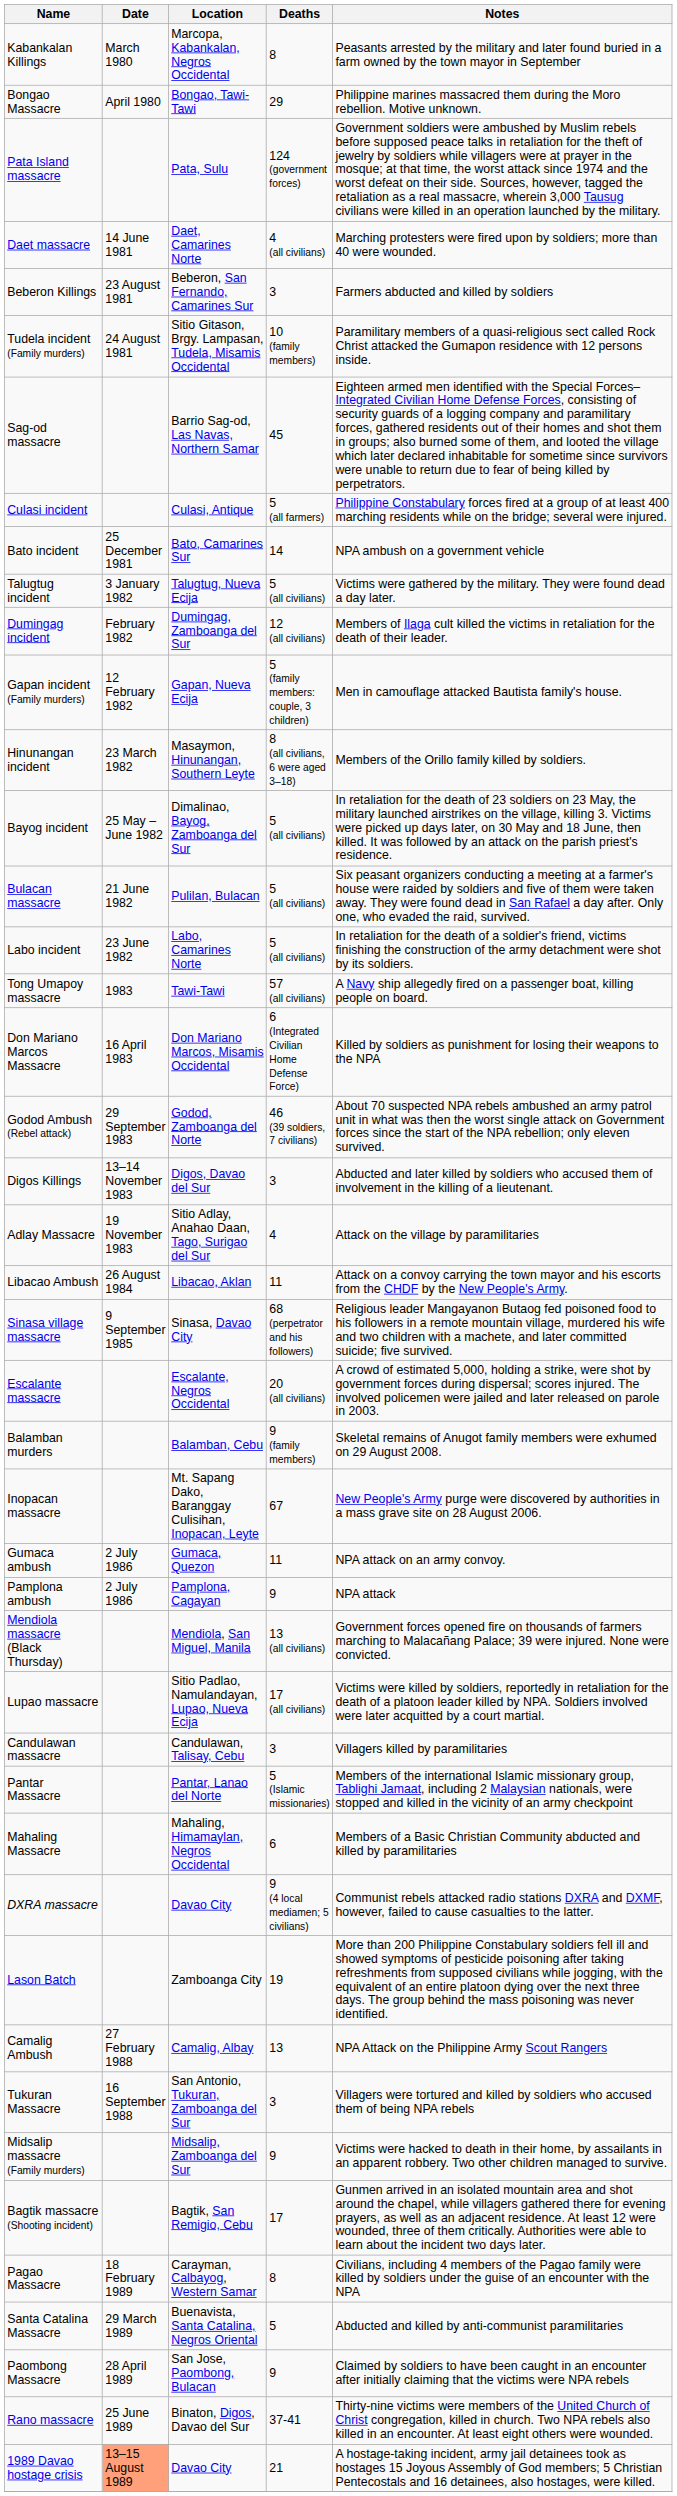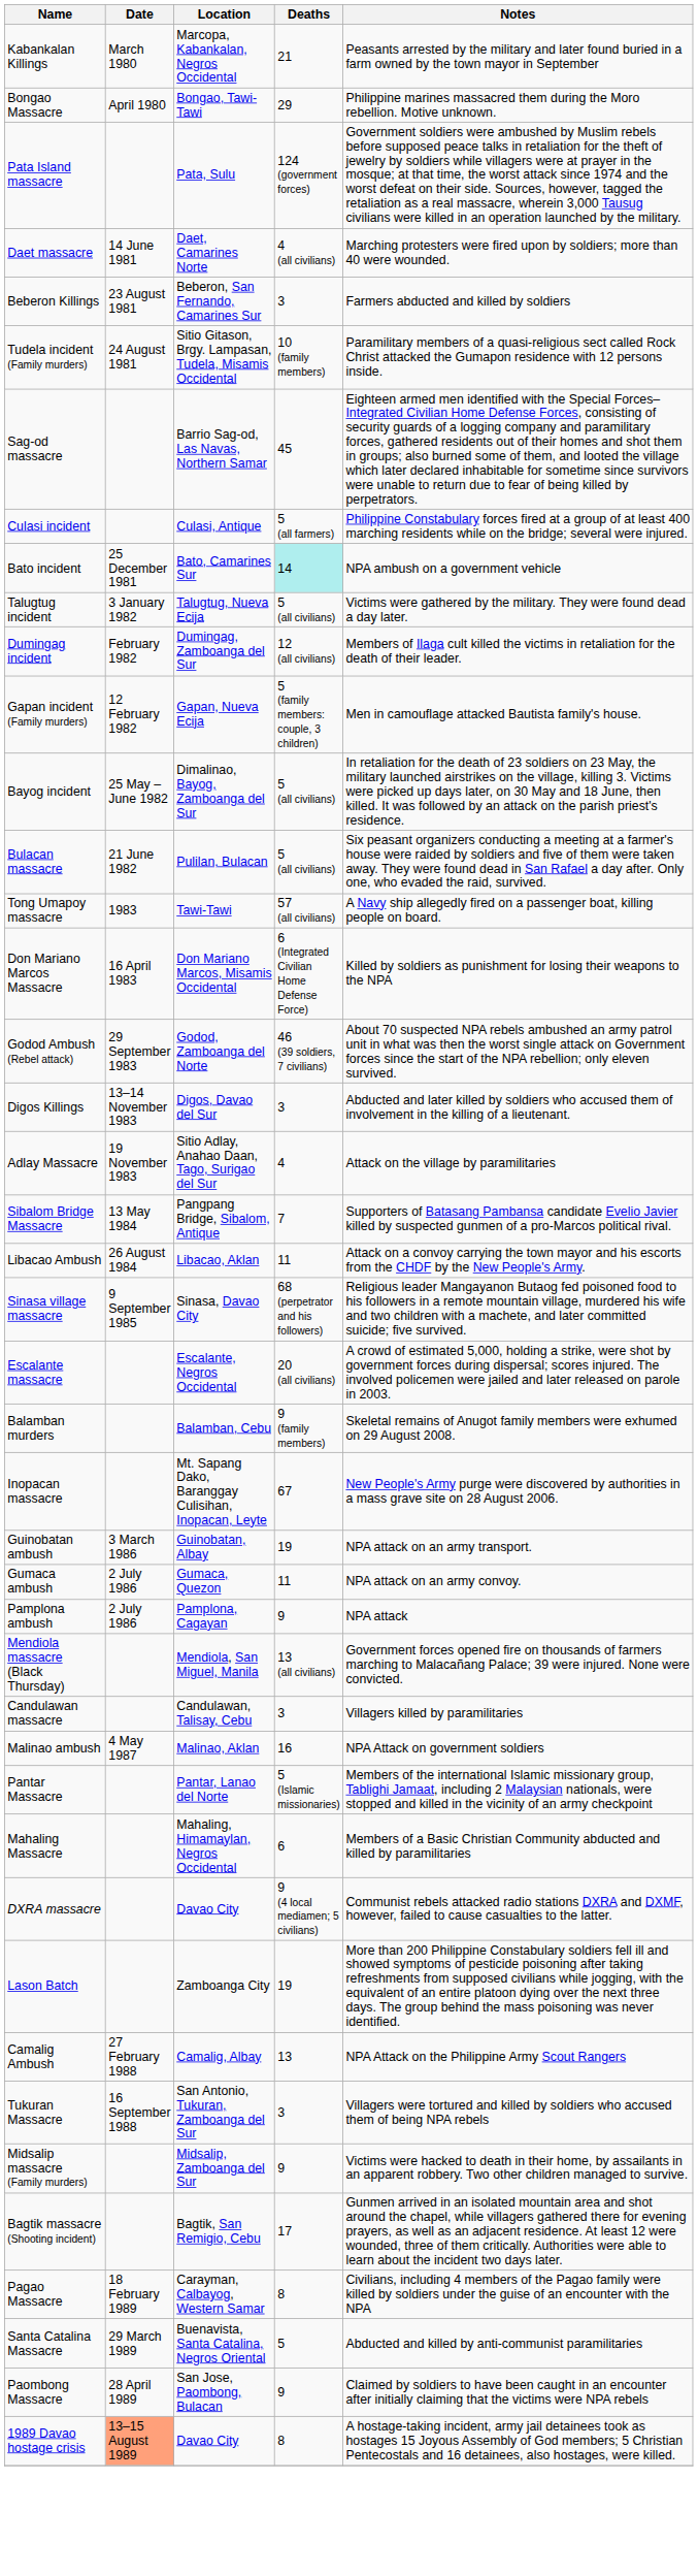 <table class="wikitable sortable">
 <tr>
 <th style="width:120px;">Name</th>
 <th style="width:65px;">Date</th>
 <th style="width:120px;">Location</th>
 <th style="width:75px;" data-sort-type="number">Deaths</th>
 <th class="unsortable">Notes</th>
 </tr>
 <tr>
 <td>Kabankalan Killings</td>
 <td>March 1980</td>
 <td>Marcopa, <a href='#'>Kabankalan, Negros Occidental</a></td>
-<td>8</td>
+<td>21</td>
 <td>Peasants arrested by the military and later found buried in a farm owned by the town mayor in September</td>
 </tr>
 <tr>
 <td>Bongao Massacre</td>
 <td>April 1980</td>
 <td><a href='#'>Bongao, Tawi-Tawi</a></td>
 <td>29</td>
 <td>Philippine marines massacred them during the Moro rebellion. Motive unknown.</td>
 </tr>
 <tr>
 <td><a href='#'>Pata Island massacre</a></td>
 <td></td>
 <td><a href='#'>Pata, Sulu</a></td>
 <td>124<br><small>(government forces)</small></td>
 <td>Government soldiers were ambushed by Muslim rebels before supposed peace talks in retaliation for the theft of jewelry by soldiers while villagers were at prayer in the mosque; at that time, the worst attack since 1974 and the worst defeat on their side. Sources, however, tagged the retaliation as a real massacre, wherein 3,000 <a href='#'>Tausug</a> civilians were killed in an operation launched by the military.</td>
 </tr>
 <tr>
 <td><a href='#'>Daet massacre</a></td>
 <td>14 June 1981</td>
 <td><a href='#'>Daet, Camarines Norte</a></td>
 <td>4<br><small>(all civilians)</small></td>
 <td>Marching protesters were fired upon by soldiers; more than 40 were wounded.</td>
 </tr>
 <tr>
 <td>Beberon Killings</td>
 <td>23 August 1981</td>
 <td>Beberon, <a href='#'>San Fernando, Camarines Sur</a></td>
 <td>3</td>
 <td>Farmers abducted and killed by soldiers</td>
 </tr>
 <tr>
 <td>Tudela incident<br><small>(Family murders)</small></td>
 <td>24 August 1981</td>
 <td>Sitio Gitason, Brgy. Lampasan, <a href='#'>Tudela, Misamis Occidental</a></td>
 <td>10<br><small>(family members)</small></td>
 <td>Paramilitary members of a quasi-religious sect called Rock Christ attacked the Gumapon residence with 12 persons inside.</td>
 </tr>
 <tr>
 <td>Sag-od massacre</td>
 <td></td>
 <td>Barrio Sag-od, <a href='#'>Las Navas, Northern Samar</a></td>
 <td>45<br></td>
 <td>Eighteen armed men identified with the Special Forces–<a href='#'>Integrated Civilian Home Defense Forces</a>, consisting of security guards of a logging company and paramilitary forces, gathered residents out of their homes and shot them in groups; also burned some of them, and looted the village which later declared inhabitable for sometime since survivors were unable to return due to fear of being killed by perpetrators.</td>
 </tr>
 <tr>
 <td><a href='#'>Culasi incident</a></td>
 <td></td>
 <td><a href='#'>Culasi, Antique</a></td>
 <td>5<br><small>(all farmers)</small></td>
 <td><a href='#'>Philippine Constabulary</a> forces fired at a group of at least 400 marching residents while on the bridge; several were injured.</td>
 </tr>
 <tr>
 <td>Bato incident</td>
 <td>25 December 1981</td>
 <td><a href='#'>Bato, Camarines Sur</a></td>
-<td>14</td>
+<td style="background: paleturquoise;">14</td>
 <td>NPA ambush on a government vehicle</td>
 </tr>
 <tr>
 <td>Talugtug incident</td>
 <td>3 January 1982</td>
 <td><a href='#'>Talugtug, Nueva Ecija</a></td>
 <td>5<br><small>(all civilians)</small></td>
 <td>Victims were gathered by the military. They were found dead a day later.</td>
 </tr>
 <tr>
 <td><a href='#'>Dumingag incident</a></td>
 <td>February 1982</td>
 <td><a href='#'>Dumingag, Zamboanga del Sur</a></td>
 <td>12<br><small>(all civilians)</small></td>
 <td>Members of <a href='#'>Ilaga</a> cult killed the victims in retaliation for the death of their leader.</td>
 </tr>
 <tr>
 <td>Gapan incident<br><small>(Family murders)</small></td>
 <td>12 February 1982</td>
 <td><a href='#'>Gapan, Nueva Ecija</a></td>
 <td>5<br><small>(family members: couple, 3 children)</small></td>
 <td>Men in camouflage attacked Bautista family's house.</td>
 </tr>
 <tr>
-<td>Hinunangan incident</td>
-<td>23 March 1982</td>
-<td>Masaymon, <a href='#'>Hinunangan, Southern Leyte</a></td>
-<td>8<br><small>(all civilians, 6 were aged 3–18)</small></td>
-<td>Members of the Orillo family killed by soldiers.</td>
-</tr>
-<tr>
 <td>Bayog incident</td>
 <td>25 May – June 1982</td>
 <td>Dimalinao, <a href='#'>Bayog, Zamboanga del Sur</a></td>
 <td>5<br><small>(all civilians)</small></td>
 <td>In retaliation for the death of 23 soldiers on 23 May, the military launched airstrikes on the village, killing 3. Victims were picked up days later, on 30 May and 18 June, then killed. It was followed by an attack on the parish priest's residence.</td>
 </tr>
 <tr>
 <td><a href='#'>Bulacan massacre</a></td>
 <td>21 June 1982</td>
 <td><a href='#'>Pulilan, Bulacan</a></td>
 <td>5<br><small>(all civilians)</small></td>
 <td>Six peasant organizers conducting a meeting at a farmer's house were raided by soldiers and five of them were taken away. They were found dead in <a href='#'>San Rafael</a> a day after. Only one, who evaded the raid, survived.</td>
-</tr>
-<tr>
-<td>Labo incident</td>
-<td>23 June 1982</td>
-<td><a href='#'>Labo, Camarines Norte</a></td>
-<td>5<br><small>(all civilians)</small></td>
-<td>In retaliation for the death of a soldier's friend, victims finishing the construction of the army detachment were shot by its soldiers.</td>
 </tr>
 <tr>
 <td>Tong Umapoy massacre</td>
 <td>1983</td>
 <td><a href='#'>Tawi-Tawi</a></td>
 <td>57<br><small>(all civilians)</small></td>
 <td>A <a href='#'>Navy</a> ship allegedly fired on a passenger boat, killing people on board.</td>
 </tr>
 <tr>
 <td>Don Mariano Marcos Massacre</td>
 <td>16 April 1983</td>
 <td><a href='#'>Don Mariano Marcos, Misamis Occidental</a></td>
 <td>6<br><small>(Integrated Civilian Home Defense Force)</small></td>
 <td>Killed by soldiers as punishment for losing their weapons to the NPA</td>
 </tr>
 <tr>
 <td>Godod Ambush<br><small>(Rebel attack)</small></td>
 <td>29 September 1983</td>
 <td><a href='#'>Godod, Zamboanga del Norte</a></td>
 <td>46<br><small>(39 soldiers, 7 civilians)</small></td>
 <td>About 70 suspected NPA rebels ambushed an army patrol unit in what was then the worst single attack on Government forces since the start of the NPA rebellion; only eleven survived.</td>
 </tr>
 <tr>
 <td>Digos Killings</td>
 <td>13–14 November 1983</td>
 <td><a href='#'>Digos, Davao del Sur</a></td>
 <td>3</td>
 <td>Abducted and later killed by soldiers who accused them of involvement in the killing of a lieutenant.</td>
 </tr>
 <tr>
 <td>Adlay Massacre</td>
 <td>19 November 1983</td>
 <td>Sitio Adlay, Anahao Daan, <a href='#'>Tago, Surigao del Sur</a></td>
 <td>4</td>
 <td>Attack on the village by paramilitaries</td>
 </tr>
 <tr>
+<td><a href='#'>Sibalom Bridge Massacre</a></td>
+<td>13 May 1984</td>
+<td>Pangpang Bridge, <a href='#'>Sibalom, Antique</a></td>
+<td>7</td>
+<td>Supporters of <a href='#'>Batasang Pambansa</a> candidate <a href='#'>Evelio Javier</a> killed by suspected gunmen of a pro-Marcos political rival.</td>
+</tr>
+<tr>
 <td>Libacao Ambush</td>
 <td>26 August 1984</td>
 <td><a href='#'>Libacao, Aklan</a></td>
 <td>11</td>
 <td>Attack on a convoy carrying the town mayor and his escorts from the <a href='#'>CHDF</a> by the <a href='#'>New People's Army</a>.</td>
 </tr>
 <tr>
 <td><a href='#'>Sinasa village massacre</a></td>
 <td>9 September 1985</td>
 <td>Sinasa, <a href='#'>Davao City</a></td>
 <td>68<br><small>(perpetrator and his followers)</small></td>
 <td>Religious leader Mangayanon Butaog fed poisoned food to his followers in a remote mountain village, murdered his wife and two children with a machete, and later committed suicide; five survived.</td>
 </tr>
 <tr>
 <td><a href='#'>Escalante massacre</a></td>
 <td></td>
 <td><a href='#'>Escalante, Negros Occidental</a></td>
 <td>20<br><small>(all civilians)</small></td>
 <td>A crowd of estimated 5,000, holding a strike, were shot by government forces during dispersal; scores injured. The involved policemen were jailed and later released on parole in 2003.</td>
 </tr>
 <tr>
 <td>Balamban murders</td>
 <td></td>
 <td><a href='#'>Balamban, Cebu</a></td>
 <td>9<br><small>(family members)</small></td>
 <td>Skeletal remains of Anugot family members were exhumed on 29 August 2008.</td>
 </tr>
 <tr>
 <td>Inopacan massacre</td>
 <td></td>
 <td>Mt. Sapang Dako, Baranggay Culisihan, <a href='#'>Inopacan, Leyte</a></td>
 <td>67</td>
 <td The skeletal remains of the victims of an [NPA><a href='#'>New People's Army</a> purge were discovered by authorities in a mass grave site on 28 August 2006.</td>
 </tr>
 <tr>
+<td>Guinobatan ambush</td>
+<td>3 March 1986</td>
+<td><a href='#'>Guinobatan, Albay</a></td>
+<td>19</td>
+<td>NPA attack on an army transport.</td>
+</tr>
+<tr>
 <td>Gumaca ambush</td>
 <td>2 July 1986</td>
 <td><a href='#'>Gumaca, Quezon</a></td>
 <td>11</td>
 <td>NPA attack on an army convoy.</td>
 </tr>
 <tr>
 <td>Pamplona ambush</td>
 <td>2 July 1986</td>
 <td><a href='#'>Pamplona, Cagayan</a></td>
 <td>9</td>
 <td>NPA attack</td>
 </tr>
 <tr>
 <td><a href='#'>Mendiola massacre</a><br>(Black Thursday)</td>
 <td></td>
 <td><a href='#'>Mendiola</a>, <a href='#'>San Miguel, Manila</a></td>
 <td>13<br><small>(all civilians)</small></td>
 <td>Government forces opened fire on thousands of farmers marching to Malacañang Palace; 39 were injured. None were convicted.</td>
 </tr>
 <tr>
-<td>Lupao massacre</td>
-<td></td>
-<td>Sitio Padlao, Namulandayan, <a href='#'>Lupao, Nueva Ecija</a></td>
-<td>17<br><small>(all civilians)</small></td>
-<td>Victims were killed by soldiers, reportedly in retaliation for the death of a platoon leader killed by NPA. Soldiers involved were later acquitted by a court martial.</td>
-</tr>
-<tr>
 <td>Candulawan massacre</td>
 <td></td>
 <td>Candulawan, <a href='#'>Talisay, Cebu</a></td>
 <td>3</td>
 <td>Villagers killed by paramilitaries</td>
+</tr>
+<tr>
+<td>Malinao ambush</td>
+<td>4 May 1987</td>
+<td><a href='#'>Malinao, Aklan</a></td>
+<td>16</td>
+<td>NPA Attack on government soldiers</td>
 </tr>
 <tr>
 <td>Pantar Massacre</td>
 <td></td>
 <td><a href='#'>Pantar, Lanao del Norte</a></td>
 <td>5<br><small>(Islamic missionaries)</small></td>
 <td>Members of the international Islamic missionary group, <a href='#'>Tablighi Jamaat</a>, including 2 <a href='#'>Malaysian</a> nationals, were stopped and killed in the vicinity of an army checkpoint</td>
 </tr>
 <tr>
 <td>Mahaling Massacre</td>
 <td></td>
 <td>Mahaling, <a href='#'>Himamaylan, Negros Occidental</a></td>
 <td>6</td>
 <td>Members of a Basic Christian Community abducted and killed by paramilitaries</td>
 </tr>
 <tr>
 <td><em>DXRA massacre</em></td>
 <td></td>
 <td><a href='#'>Davao City</a></td>
 <td>9<br><small>(4 local mediamen; 5 civilians)</small></td>
 <td>Communist rebels attacked radio stations <a href='#'>DXRA</a> and <a href='#'>DXMF</a>, however, failed to cause casualties to the latter.</td>
 </tr>
 <tr>
 <td><a href='#'>Lason Batch</a></td>
 <td></td>
 <td>Zamboanga City</td>
 <td>19</td>
 <td>More than 200 Philippine Constabulary soldiers fell ill and showed symptoms of pesticide poisoning after taking refreshments from supposed civilians while jogging, with the equivalent of an entire platoon dying over the next three days. The group behind the mass poisoning was never identified.</td>
 </tr>
 <tr>
 <td>Camalig Ambush</td>
 <td>27 February 1988</td>
 <td><a href='#'>Camalig, Albay</a></td>
 <td>13</td>
 <td>NPA Attack on the Philippine Army <a href='#'>Scout Rangers</a></td>
 </tr>
 <tr>
 <td>Tukuran Massacre</td>
 <td>16 September 1988</td>
 <td>San Antonio, <a href='#'>Tukuran, Zamboanga del Sur</a></td>
 <td>3</td>
 <td>Villagers were tortured and killed by soldiers who accused them of being NPA rebels</td>
 </tr>
 <tr>
 <td>Midsalip massacre<br><small>(Family murders)</small></td>
 <td></td>
 <td><a href='#'>Midsalip, Zamboanga del Sur</a></td>
 <td>9<br></td>
 <td>Victims were hacked to death in their home, by assailants in an apparent robbery. Two other children managed to survive.</td>
 </tr>
 <tr>
 <td>Bagtik massacre<br><small>(Shooting incident)</small></td>
 <td></td>
 <td>Bagtik, <a href='#'>San Remigio, Cebu</a></td>
 <td>17<br></td>
 <td>Gunmen arrived in an isolated mountain area and shot around the chapel, while villagers gathered there for evening prayers, as well as an adjacent residence. At least 12 were wounded, three of them critically. Authorities were able to learn about the incident two days later.</td>
 </tr>
 <tr>
 <td>Pagao Massacre</td>
 <td>18 February 1989</td>
 <td>Carayman, <a href='#'>Calbayog</a>, <a href='#'>Western Samar</a></td>
 <td>8</td>
 <td>Civilians, including 4 members of the Pagao family were killed by soldiers under the guise of an encounter with the NPA</td>
 </tr>
 <tr>
 <td>Santa Catalina Massacre</td>
 <td>29 March 1989</td>
 <td>Buenavista, <a href='#'>Santa Catalina, Negros Oriental</a></td>
 <td>5<br></td>
 <td>Abducted and killed by anti-communist paramilitaries</td>
 </tr>
 <tr>
 <td>Paombong Massacre</td>
 <td>28 April 1989</td>
 <td>San Jose, <a href='#'>Paombong, Bulacan</a></td>
 <td>9</td>
 <td>Claimed by soldiers to have been caught in an encounter after initially claiming that the victims were NPA rebels</td>
 </tr>
 <tr>
-<td><a href='#'>Rano massacre</a></td>
-<td>25 June 1989</td>
-<td>Binaton, <a href='#'>Digos</a>, Davao del Sur</td>
-<td>37-41<br></td>
-<td>Thirty-nine victims were members of the <a href='#'>United Church of Christ</a> congregation, killed in church. Two NPA rebels also killed in an encounter. At least eight others were wounded.</td>
-</tr>
-<tr>
 <td><a href='#'>1989 Davao hostage crisis</a></td>
 <td style="background: lightsalmon;">13–15 August 1989</td>
 <td><a href='#'>Davao City</a></td>
-<td>21</td>
+<td>8</td>
 <td>A hostage-taking incident, army jail detainees took as hostages 15 Joyous Assembly of God members; 5 Christian Pentecostals and 16 detainees, also hostages, were killed.</td>
 </tr>
 <tr>
 </tr>
 </table>
